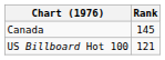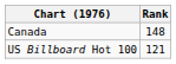 <table class="wikitable">
 <tr>
 <th>Chart (1976)</th>
 <th>Rank</th>
 </tr>
 <tr>
 <td>Canada</td>
-<td style="text-align:center;">145</td>
+<td style="text-align:center;">148</td>
 </tr>
 <tr>
 <td>US <em>Billboard</em> Hot 100</td>
 <td style="text-align:center;">121</td>
 </tr>
 </table>
